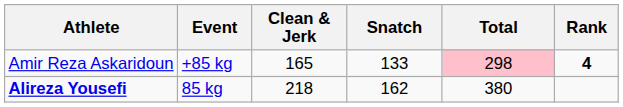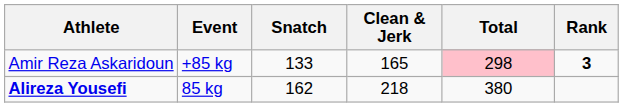 <table class="wikitable" width="60%" style="text-align:center; font-size:90%">
 <tr>
 <th width="20%">Athlete</th>
 <th width="8%">Event</th>
+<th width="11%">Snatch</th>
 <th width="11%">Clean & Jerk</th>
-<th width="11%">Snatch</th>
 <th width="13%">Total</th>
 <th width="6%">Rank</th>
 </tr>
 <tr>
 <td align="left"><a href='#'>Amir Reza Askaridoun</a></td>
 <td align="left"><a href='#'>+85 kg</a></td>
+<td>133</td>
 <td>165</td>
-<td>133</td>
 <td style="background: pink;">298</td>
-<td><strong>4</strong></td>
+<td><strong>3</strong></td>
 </tr>
 <tr>
 <td align="left"><strong><a href='#'>Alireza Yousefi</a></strong></td>
 <td align="left"><a href='#'>85 kg</a></td>
+<td>162</td>
 <td>218</td>
-<td>162</td>
 <td>380</td>
 <td></td>
 </tr>
 </table>
